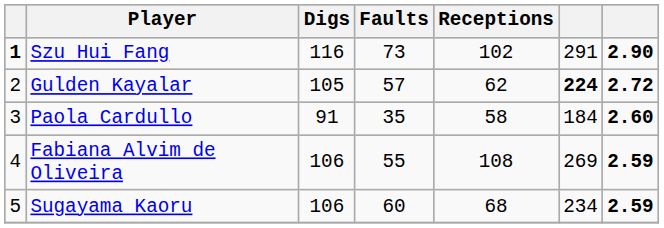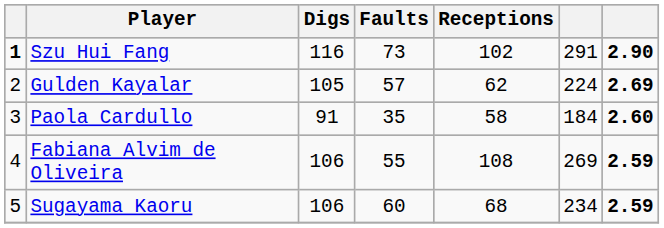 <table class="wikitable sortable" style=font-size:90%>
 <tr>
 <th></th>
 <th width=160>Player</th>
 <th width=20>Digs</th>
 <th width=20>Faults</th>
 <th width=20>Receptions</th>
 <th width=20></th>
 <th width=20></th>
 </tr>
 <tr>
 <td align=center><strong>1</strong></td>
 <td> <a href='#'>Szu Hui Fang</a></td>
 <td align=center>116</td>
 <td align=center>73</td>
 <td align=center>102</td>
 <td align=center>291</td>
 <td align=center><strong>2.90</strong></td>
 </tr>
 <tr>
 <td align=center>2</td>
 <td> <a href='#'>Gulden Kayalar</a></td>
 <td align=center>105</td>
 <td align=center>57</td>
 <td align=center>62</td>
-<td align=center><strong>224</strong></td>
-<td align=center><strong>2.72</strong></td>
+<td align=center>224</td>
+<td align=center><strong>2.69</strong></td>
 </tr>
 <tr>
 <td align=center>3</td>
 <td> <a href='#'>Paola Cardullo</a></td>
 <td align=center>91</td>
 <td align=center>35</td>
 <td align=center>58</td>
 <td align=center>184</td>
 <td align=center><strong>2.60</strong></td>
 </tr>
 <tr>
 <td align=center>4</td>
 <td> <a href='#'>Fabiana Alvim de Oliveira</a></td>
 <td align=center>106</td>
 <td align=center>55</td>
 <td align=center>108</td>
 <td align=center>269</td>
 <td align=center><strong>2.59</strong></td>
 </tr>
 <tr>
 <td align=center>5</td>
 <td> <a href='#'>Sugayama Kaoru</a></td>
 <td align=center>106</td>
 <td align=center>60</td>
 <td align=center>68</td>
 <td align=center>234</td>
 <td align=center><strong>2.59</strong></td>
 </tr>
 <tr>
 </tr>
 </table>
